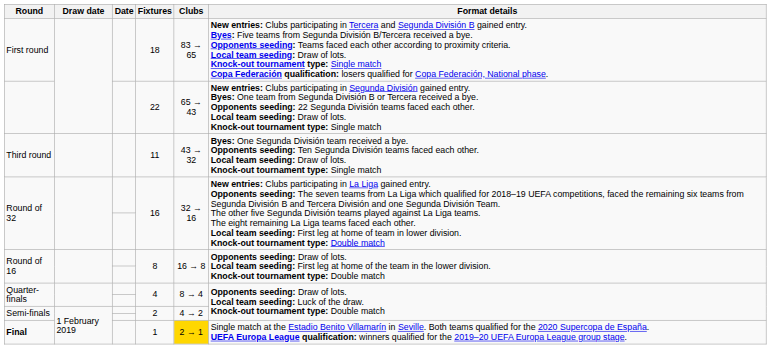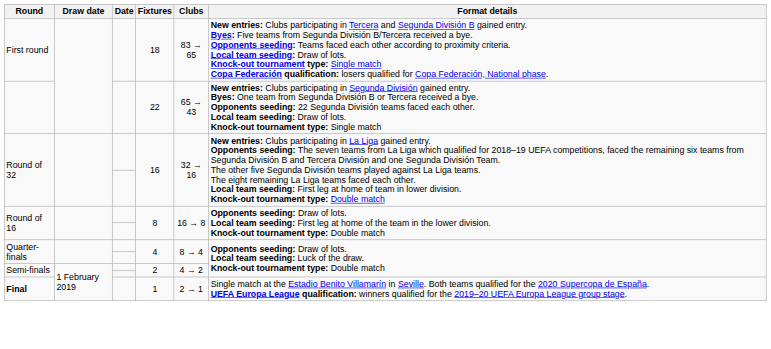 <table class="wikitable" style="font-size:90%">
 <tr>
 <th>Round</th>
 <th>Draw date</th>
 <th>Date</th>
 <th>Fixtures</th>
 <th width=50>Clubs</th>
 <th>Format details</th>
 </tr>
 <tr>
 <td>First round</td>
 <td style="text-align:left;" rowspan="2"></td>
 <td style="text-align:left;"></td>
 <td style="text-align:center;">18</td>
 <td style="text-align:center;">83 → 65</td>
 <td><strong>New entries:</strong> Clubs participating in <a href='#'>Tercera</a> and <a href='#'>Segunda División B</a> gained entry.<br><strong><a href='#'>Byes</a>:</strong> Five teams from Segunda División B/Tercera received a bye.<br><strong><a href='#'>Opponents seeding</a>:</strong> Teams faced each other according to proximity criteria.<br><strong><a href='#'>Local team seeding</a>:</strong> Draw of lots.<br><strong><a href='#'>Knock-out tournament</a> type:</strong> <a href='#'>Single match</a><br><strong><a href='#'>Copa Federación</a> qualification:</strong> losers qualified for <a href='#'>Copa Federación, National phase</a>.</td>
 </tr>
 <tr>
 <td></td>
 <td style="text-align:left;"></td>
 <td style="text-align:center;">22</td>
 <td style="text-align:center;">65 → 43</td>
 <td><strong>New entries:</strong> Clubs participating in <a href='#'>Segunda División</a> gained entry.<br><strong>Byes:</strong> One team from Segunda División B or Tercera received a bye.<br><strong>Opponents seeding:</strong> 22 Segunda División teams faced each other.<br><strong>Local team seeding:</strong> Draw of lots.<br><strong>Knock-out tournament type:</strong> Single match</td>
-</tr>
-<tr>
-<td>Third round</td>
-<td style="text-align:left;"></td>
-<td style="text-align:left;"></td>
-<td style="text-align:center;">11</td>
-<td style="text-align:center;">43 → 32</td>
-<td><strong>Byes:</strong> One Segunda División team received a bye.<br><strong>Opponents seeding:</strong> Ten Segunda División teams faced each other.<br><strong>Local team seeding:</strong> Draw of lots.<br><strong>Knock-out tournament type:</strong> Single match</td>
 </tr>
 <tr>
 <td rowspan="2">Round of 32</td>
 <td rowspan="2" style="text-align:left;"></td>
 <td style="text-align:left;"></td>
 <td rowspan="2" style="text-align:center;">16</td>
 <td rowspan="2" style="text-align:center;">32 → 16</td>
 <td rowspan="2"><strong>New entries:</strong> Clubs participating in <a href='#'>La Liga</a> gained entry.<br><strong>Opponents seeding:</strong> The seven teams from La Liga which qualified for 2018–19 UEFA competitions, faced the remaining six teams from Segunda División B and Tercera División and one Segunda División Team.<br>The other five Segunda División teams played against La Liga teams.<br>The eight remaining La Liga teams faced each other.<br><strong>Local team seeding:</strong> First leg at home of team in lower division.<br><strong>Knock-out tournament type:</strong> <a href='#'>Double match</a></td>
 </tr>
 <tr>
 <td></td>
 </tr>
 <tr>
 <td rowspan="2">Round of 16</td>
 <td rowspan="2" style="text-align:left;"></td>
 <td style="text-align:left;"></td>
 <td rowspan="2" style="text-align:center;">8</td>
 <td rowspan="2" style="text-align:center;">16 → 8</td>
 <td rowspan="2"><strong>Opponents seeding:</strong> Draw of lots.<br><strong>Local team seeding:</strong> First leg at home of the team in the lower division.<br><strong>Knock-out tournament type:</strong> Double match</td>
 </tr>
 <tr>
 <td></td>
 </tr>
 <tr>
 <td rowspan="2">Quarter-finals</td>
 <td rowspan="2" style="text-align:left;"></td>
 <td style="text-align:left;"></td>
 <td rowspan="2" style="text-align:center;">4</td>
 <td rowspan="2" style="text-align:center;">8 → 4</td>
 <td rowspan="4"><strong>Opponents seeding:</strong> Draw of lots.<br><strong>Local team seeding:</strong> Luck of the draw.<br><strong>Knock-out tournament type:</strong> Double match</td>
 </tr>
 <tr>
 <td></td>
 </tr>
 <tr>
 <td rowspan="2">Semi-finals</td>
 <td style="text-align:left;" rowspan="3">1 February 2019</td>
 <td style="text-align:left;"></td>
 <td rowspan="2" style="text-align:center;">2</td>
 <td rowspan="2" style="text-align:center;">4 → 2</td>
 </tr>
 <tr>
 <td style="text-align:left;"></td>
 </tr>
 <tr>
 <td><strong>Final</strong></td>
 <td style="text-align:left;"></td>
 <td style="text-align:center;">1</td>
-<td style="background: gold; text-align:center;">2 → 1</td>
+<td style="text-align:center;">2 → 1</td>
 <td>Single match at the <a href='#'>Estadio Benito Villamarín</a> in <a href='#'>Seville</a>. Both teams qualified for the <a href='#'>2020 Supercopa de España</a>.<br><strong><a href='#'>UEFA Europa League</a> qualification:</strong> winners qualified for the <a href='#'>2019–20 UEFA Europa League group stage</a>.</td>
 </tr>
 </table>
